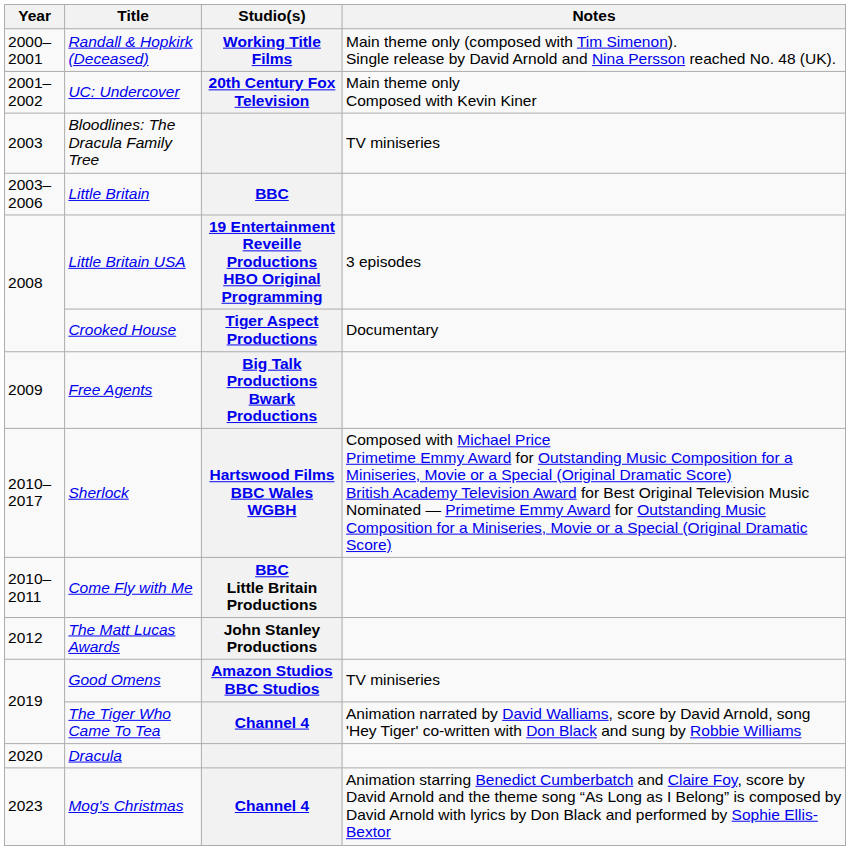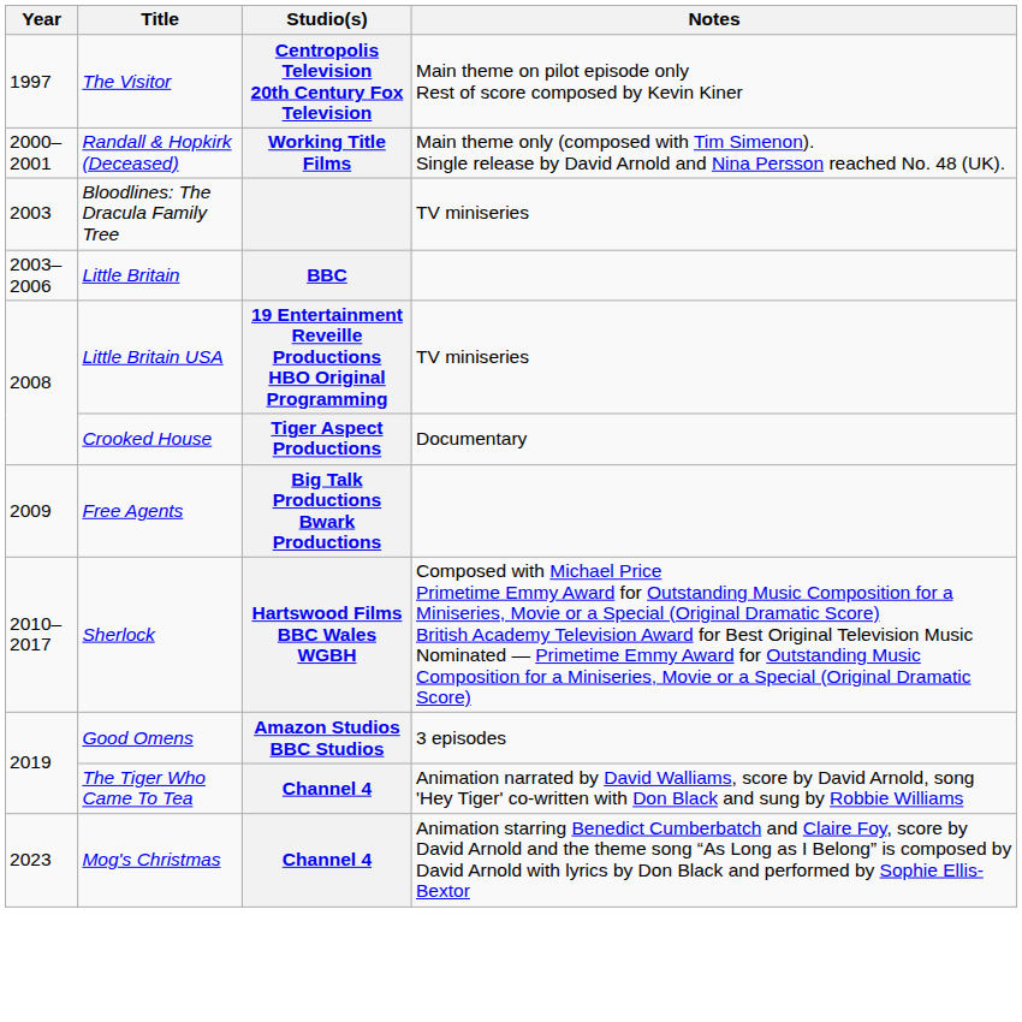 <table class="wikitable">
 <tr>
 <th>Year</th>
 <th>Title</th>
 <th>Studio(s)</th>
 <th>Notes</th>
 </tr>
 <tr>
+<td>1997</td>
+<td><em><a href='#'>The Visitor</a></em></td>
+<th><a href='#'>Centropolis Television</a><br><a href='#'>20th Century Fox Television</a></th>
+<td>Main theme on pilot episode only<br>Rest of score composed by Kevin Kiner</td>
+</tr>
+<tr>
 <td>2000–2001</td>
 <td><em><a href='#'>Randall & Hopkirk (Deceased)</a></em></td>
 <th><a href='#'>Working Title Films</a></th>
 <td>Main theme only (composed with <a href='#'>Tim Simenon</a>).<br>Single release by David Arnold and <a href='#'>Nina Persson</a> reached No. 48 (UK).</td>
-</tr>
-<tr>
-<td>2001–2002</td>
-<td><em><a href='#'>UC: Undercover</a></em></td>
-<th><a href='#'>20th Century Fox Television</a></th>
-<td>Main theme only<br>Composed with Kevin Kiner</td>
 </tr>
 <tr>
 <td>2003</td>
 <td><em>Bloodlines: The Dracula Family Tree</em></td>
 <th></th>
 <td>TV miniseries</td>
 </tr>
 <tr>
 <td>2003–2006</td>
 <td><em><a href='#'>Little Britain</a></em></td>
 <th><a href='#'>BBC</a></th>
 <td></td>
 </tr>
 <tr>
 <td rowspan=2>2008</td>
 <td><em><a href='#'>Little Britain USA</a></em></td>
 <th><a href='#'>19 Entertainment</a><br><a href='#'>Reveille Productions</a><br><a href='#'>HBO Original Programming</a></th>
-<td>3 episodes</td>
+<td>TV miniseries</td>
 </tr>
 <tr>
 <td><em><a href='#'>Crooked House</a></em></td>
 <th><a href='#'>Tiger Aspect Productions</a></th>
 <td>Documentary</td>
 </tr>
 <tr>
 <td>2009</td>
 <td><em><a href='#'>Free Agents</a></em></td>
 <th><a href='#'>Big Talk Productions</a><br><a href='#'>Bwark Productions</a></th>
 <td></td>
 </tr>
 <tr>
 <td>2010–2017</td>
 <td><em><a href='#'>Sherlock</a></em></td>
 <th><a href='#'>Hartswood Films</a><br><a href='#'>BBC Wales</a><br><a href='#'>WGBH</a></th>
 <td>Composed with <a href='#'>Michael Price</a><br><a href='#'>Primetime Emmy Award</a> for <a href='#'>Outstanding Music Composition for a Miniseries, Movie or a Special (Original Dramatic Score)</a> <br><a href='#'>British Academy Television Award</a> for Best Original Television Music<br>Nominated — <a href='#'>Primetime Emmy Award</a> for <a href='#'>Outstanding Music Composition for a Miniseries, Movie or a Special (Original Dramatic Score)</a> </td>
 </tr>
 <tr>
-<td>2010–2011</td>
-<td><em><a href='#'>Come Fly with Me</a></em></td>
-<th><a href='#'>BBC</a><br>Little Britain Productions</th>
-<td></td>
-</tr>
-<tr>
-<td>2012</td>
-<td><em><a href='#'>The Matt Lucas Awards</a></em></td>
-<th>John Stanley Productions</th>
-<td></td>
-</tr>
-<tr>
 <td rowspan=2>2019</td>
 <td><em><a href='#'>Good Omens</a></em></td>
 <th><a href='#'>Amazon Studios</a><br><a href='#'>BBC Studios</a></th>
-<td>TV miniseries</td>
+<td>3 episodes</td>
 </tr>
 <tr>
 <td><em><a href='#'>The Tiger Who Came To Tea</a></em></td>
 <th><a href='#'>Channel 4</a></th>
 <td>Animation narrated by <a href='#'>David Walliams</a>, score by David Arnold, song 'Hey Tiger' co-written with <a href='#'>Don Black</a> and sung by <a href='#'>Robbie Williams</a></td>
-</tr>
-<tr>
-<td>2020</td>
-<td><em><a href='#'>Dracula</a></em></td>
-<th></th>
-<td></td>
 </tr>
 <tr>
 <td>2023</td>
 <td><em><a href='#'>Mog's Christmas</a></em></td>
 <th><a href='#'>Channel 4</a></th>
 <td>Animation starring <a href='#'>Benedict Cumberbatch</a> and <a href='#'>Claire Foy</a>, score by David Arnold and the theme song “As Long as I Belong” is composed by David Arnold with lyrics by Don Black and performed by <a href='#'>Sophie Ellis-Bextor</a></td>
 </tr>
 </table>
